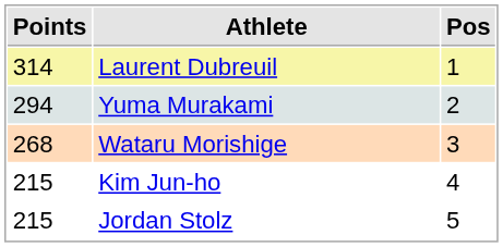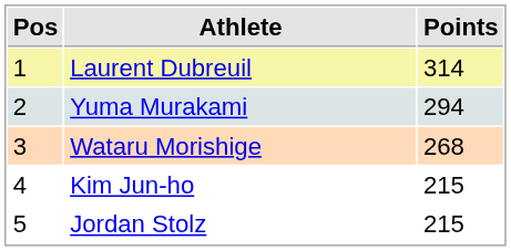 <table cellspacing="1" cellpadding="3" style="border:1px solid #aaa; font-size:90%;">
 <tr style="background:#e4e4e4;">
+<th style="border-bottom:1px solid #aaa; width:10px;">Pos</th>
+<th style="border-bottom:1px solid #aaa; width:200px;">Athlete</th>
 <th style="border-bottom:1px solid #aaa; width:20px;">Points</th>
-<th style="border-bottom:1px solid #aaa; width:200px;">Athlete</th>
-<th style="border-bottom:1px solid #aaa; width:10px;">Pos</th>
 </tr>
 <tr style="background:#f7f6a8;">
+<td>1</td>
+<td> <a href='#'>Laurent Dubreuil</a></td>
 <td>314</td>
-<td> <a href='#'>Laurent Dubreuil</a></td>
-<td>1</td>
 </tr>
 <tr style="background:#dce5e5;">
+<td>2</td>
+<td> <a href='#'>Yuma Murakami</a></td>
 <td>294</td>
-<td> <a href='#'>Yuma Murakami</a></td>
-<td>2</td>
 </tr>
 <tr style="background:#ffdab9;">
+<td>3</td>
+<td> <a href='#'>Wataru Morishige</a></td>
 <td>268</td>
-<td> <a href='#'>Wataru Morishige</a></td>
-<td>3</td>
 </tr>
 <tr>
+<td>4</td>
+<td> <a href='#'>Kim Jun-ho</a></td>
 <td>215</td>
-<td> <a href='#'>Kim Jun-ho</a></td>
-<td>4</td>
 </tr>
 <tr>
+<td>5</td>
+<td> <a href='#'>Jordan Stolz</a></td>
 <td>215</td>
-<td> <a href='#'>Jordan Stolz</a></td>
-<td>5</td>
 </tr>
 </table>
